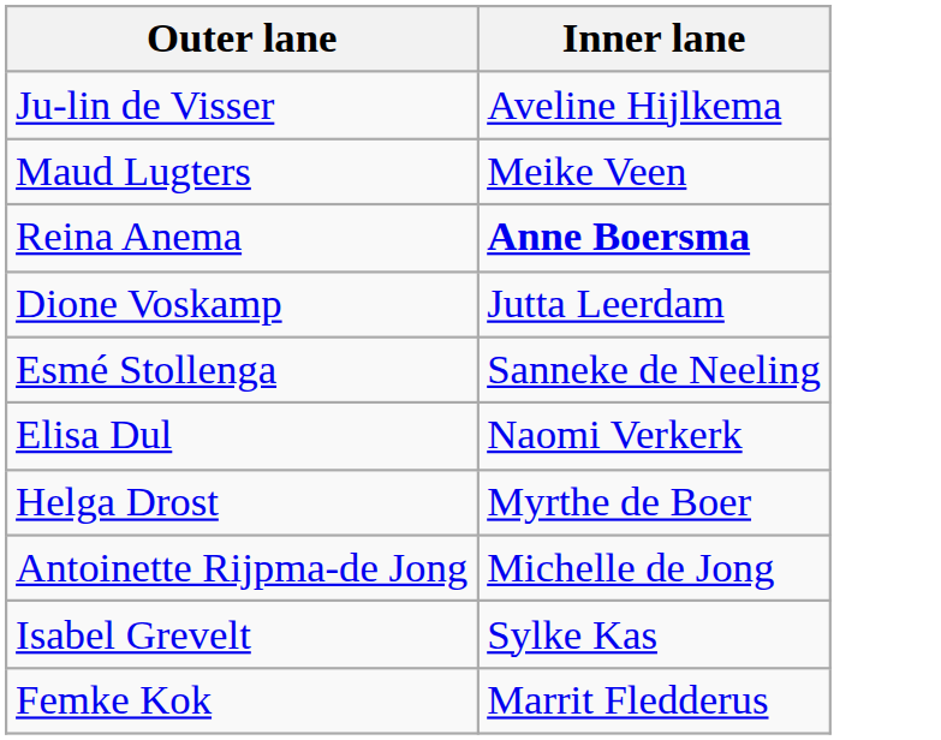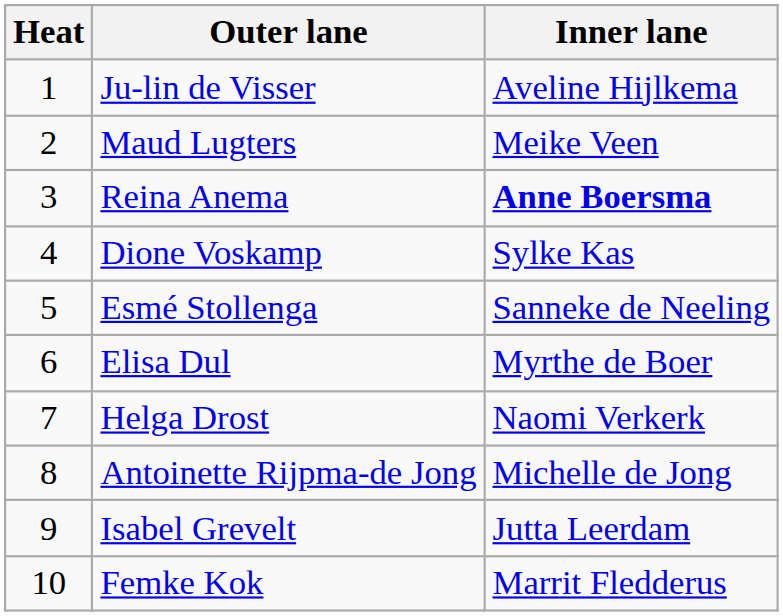 <table class="wikitable">
 <tr>
+<th>Heat</th>
 <th>Outer lane</th>
 <th>Inner lane</th>
 </tr>
 <tr>
+<td align="center">1</td>
 <td><a href='#'>Ju-lin de Visser</a></td>
 <td><a href='#'>Aveline Hijlkema</a></td>
 </tr>
 <tr>
+<td align="center">2</td>
 <td><a href='#'>Maud Lugters</a></td>
 <td><a href='#'>Meike Veen</a></td>
 </tr>
 <tr>
+<td align="center">3</td>
 <td><a href='#'>Reina Anema</a></td>
 <td><strong><a href='#'>Anne Boersma</a></strong></td>
 </tr>
 <tr>
+<td align="center">4</td>
 <td><a href='#'>Dione Voskamp</a></td>
-<td><a href='#'>Jutta Leerdam</a></td>
+<td><a href='#'>Sylke Kas</a></td>
 </tr>
 <tr>
+<td align="center">5</td>
 <td><a href='#'>Esmé Stollenga</a></td>
 <td><a href='#'>Sanneke de Neeling</a></td>
 </tr>
 <tr>
+<td align="center">6</td>
 <td><a href='#'>Elisa Dul</a></td>
+<td><a href='#'>Myrthe de Boer</a></td>
+</tr>
+<tr>
+<td align="center">7</td>
+<td><a href='#'>Helga Drost</a></td>
 <td><a href='#'>Naomi Verkerk</a></td>
 </tr>
 <tr>
-<td><a href='#'>Helga Drost</a></td>
-<td><a href='#'>Myrthe de Boer</a></td>
-</tr>
-<tr>
+<td align="center">8</td>
 <td><a href='#'>Antoinette Rijpma-de Jong</a></td>
 <td><a href='#'>Michelle de Jong</a></td>
 </tr>
 <tr>
+<td align="center">9</td>
 <td><a href='#'>Isabel Grevelt</a></td>
-<td><a href='#'>Sylke Kas</a></td>
+<td><a href='#'>Jutta Leerdam</a></td>
 </tr>
 <tr>
+<td align="center">10</td>
 <td><a href='#'>Femke Kok</a></td>
 <td><a href='#'>Marrit Fledderus</a></td>
 </tr>
 </table>
